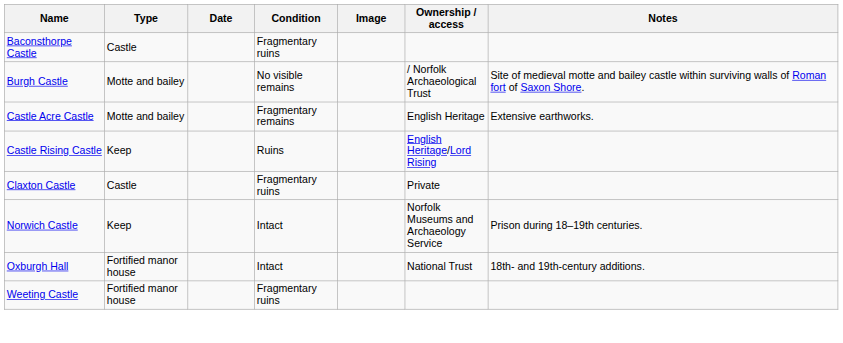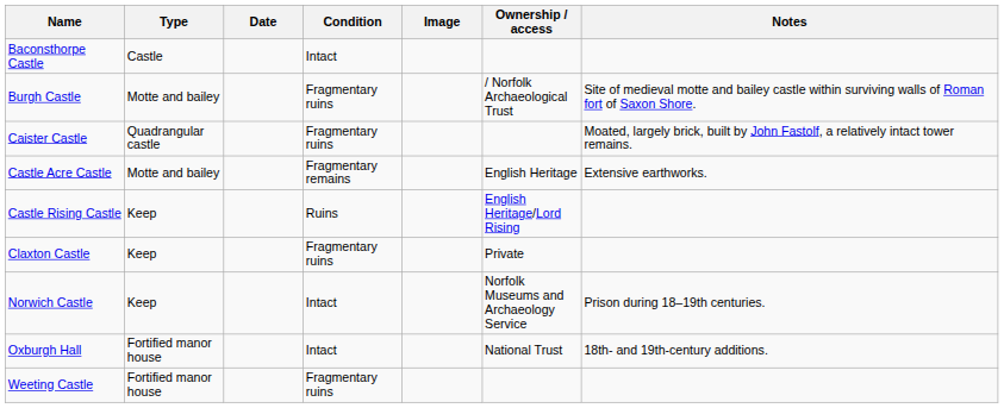 <table class="wikitable sortable sticky-header" width="100%">
 <tr>
 <th width="12%">Name</th>
 <th width="10%">Type</th>
 <th width="8%">Date</th>
 <th width="10%">Condition</th>
 <th class="unsortable" width="94">Image</th>
 <th width="10%">Ownership / access</th>
 <th class="unsortable">Notes</th>
 </tr>
 <tr>
 <td><a href='#'>Baconsthorpe Castle</a></td>
 <td>Castle</td>
 <td></td>
-<td>Fragmentary ruins</td>
+<td>Intact</td>
 <td></td>
 <td></td>
 <td></td>
 </tr>
 <tr>
 <td><a href='#'>Burgh Castle</a></td>
 <td>Motte and bailey</td>
 <td></td>
-<td>No visible remains</td>
+<td>Fragmentary ruins</td>
 <td></td>
 <td> / Norfolk Archaeological Trust</td>
 <td>Site of medieval motte and bailey castle within surviving walls of <a href='#'>Roman fort</a> of <a href='#'>Saxon Shore</a>.</td>
+</tr>
+<tr>
+<td><a href='#'>Caister Castle</a></td>
+<td>Quadrangular castle</td>
+<td></td>
+<td>Fragmentary ruins</td>
+<td></td>
+<td></td>
+<td>Moated, largely brick, built by <a href='#'>John Fastolf</a>, a relatively intact  tower remains.</td>
 </tr>
 <tr>
 <td><a href='#'>Castle Acre Castle</a></td>
 <td>Motte and bailey</td>
 <td></td>
 <td>Fragmentary remains</td>
 <td></td>
 <td> English Heritage</td>
 <td>Extensive earthworks.</td>
 </tr>
 <tr>
 <td><a href='#'>Castle Rising Castle</a></td>
 <td>Keep</td>
 <td></td>
 <td>Ruins</td>
 <td></td>
 <td> <a href='#'>English Heritage</a>/<a href='#'>Lord Rising</a></td>
 <td></td>
 </tr>
 <tr>
 <td><a href='#'>Claxton Castle</a></td>
-<td>Castle</td>
+<td>Keep</td>
 <td></td>
 <td>Fragmentary ruins</td>
 <td></td>
 <td>Private</td>
 <td></td>
 </tr>
 <tr>
 <td><a href='#'>Norwich Castle</a></td>
 <td>Keep</td>
 <td></td>
 <td>Intact</td>
 <td></td>
 <td> Norfolk Museums and Archaeology Service</td>
 <td>Prison during 18–19th centuries.</td>
 </tr>
 <tr>
 <td><a href='#'>Oxburgh Hall</a></td>
 <td>Fortified manor house</td>
 <td></td>
 <td>Intact</td>
 <td></td>
 <td> National Trust</td>
 <td>18th- and 19th-century additions.</td>
 </tr>
 <tr>
 <td><a href='#'>Weeting Castle</a></td>
 <td>Fortified manor house</td>
 <td></td>
 <td>Fragmentary ruins</td>
 <td></td>
 <td></td>
 <td></td>
 </tr>
 </table>
